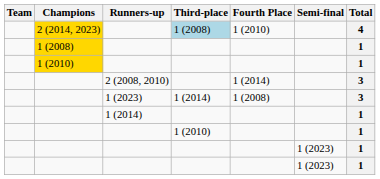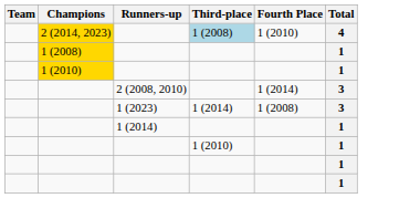 <table class="wikitable">
 <tr>
 <th>Team</th>
 <th>Champions</th>
 <th>Runners-up</th>
 <th>Third-place</th>
 <th>Fourth Place</th>
-<th>Semi-final</th>
 <th>Total</th>
 </tr>
 <tr>
 <td></td>
 <td bgcolor=gold>2 (2014, 2023)</td>
 <td></td>
 <td style="background: lightblue;">1 (2008)</td>
 <td>1 (2010)</td>
-<td></td>
 <th>4</th>
 </tr>
 <tr>
 <td></td>
 <td bgcolor=gold>1 (2008)</td>
-<td></td>
 <td></td>
 <td></td>
 <td></td>
 <th>1</th>
 </tr>
 <tr>
 <td></td>
 <td bgcolor=gold>1 (2010)</td>
 <td></td>
 <td></td>
 <td></td>
-<td></td>
 <th>1</th>
 </tr>
 <tr>
 <td></td>
 <td></td>
 <td>2 (2008, 2010)</td>
 <td></td>
 <td>1 (2014)</td>
-<td></td>
 <th>3</th>
 </tr>
 <tr>
 <td></td>
 <td></td>
 <td>1 (2023)</td>
 <td>1 (2014)</td>
 <td>1 (2008)</td>
-<td></td>
 <th>3</th>
 </tr>
 <tr>
 <td></td>
 <td></td>
 <td>1 (2014)</td>
-<td></td>
 <td></td>
 <td></td>
 <th>1</th>
 </tr>
 <tr>
 <td></td>
 <td></td>
 <td></td>
 <td>1 (2010)</td>
 <td></td>
+<th>1</th>
+</tr>
+<tr>
+<td></td>
+<td></td>
+<td></td>
+<td></td>
 <td></td>
 <th>1</th>
 </tr>
 <tr>
 <td></td>
 <td></td>
 <td></td>
 <td></td>
 <td></td>
-<td>1 (2023)</td>
-<th>1</th>
-</tr>
-<tr>
-<td></td>
-<td></td>
-<td></td>
-<td></td>
-<td></td>
-<td>1 (2023)</td>
 <th>1</th>
 </tr>
 </table>
